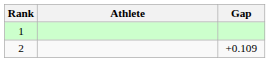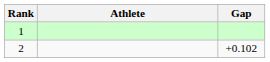 <table class=wikitable style="text-align:center">
 <tr>
 <th width=40>Rank</th>
 <th width=250>Athlete</th>
 <th width=60>Gap</th>
 </tr>
 <tr bgcolor="ccffcc">
 <td>1</td>
 <td align=left></td>
 <td></td>
 </tr>
 <tr>
 <td>2</td>
 <td align=left></td>
-<td>+0.109</td>
+<td>+0.102</td>
 </tr>
 </table>
